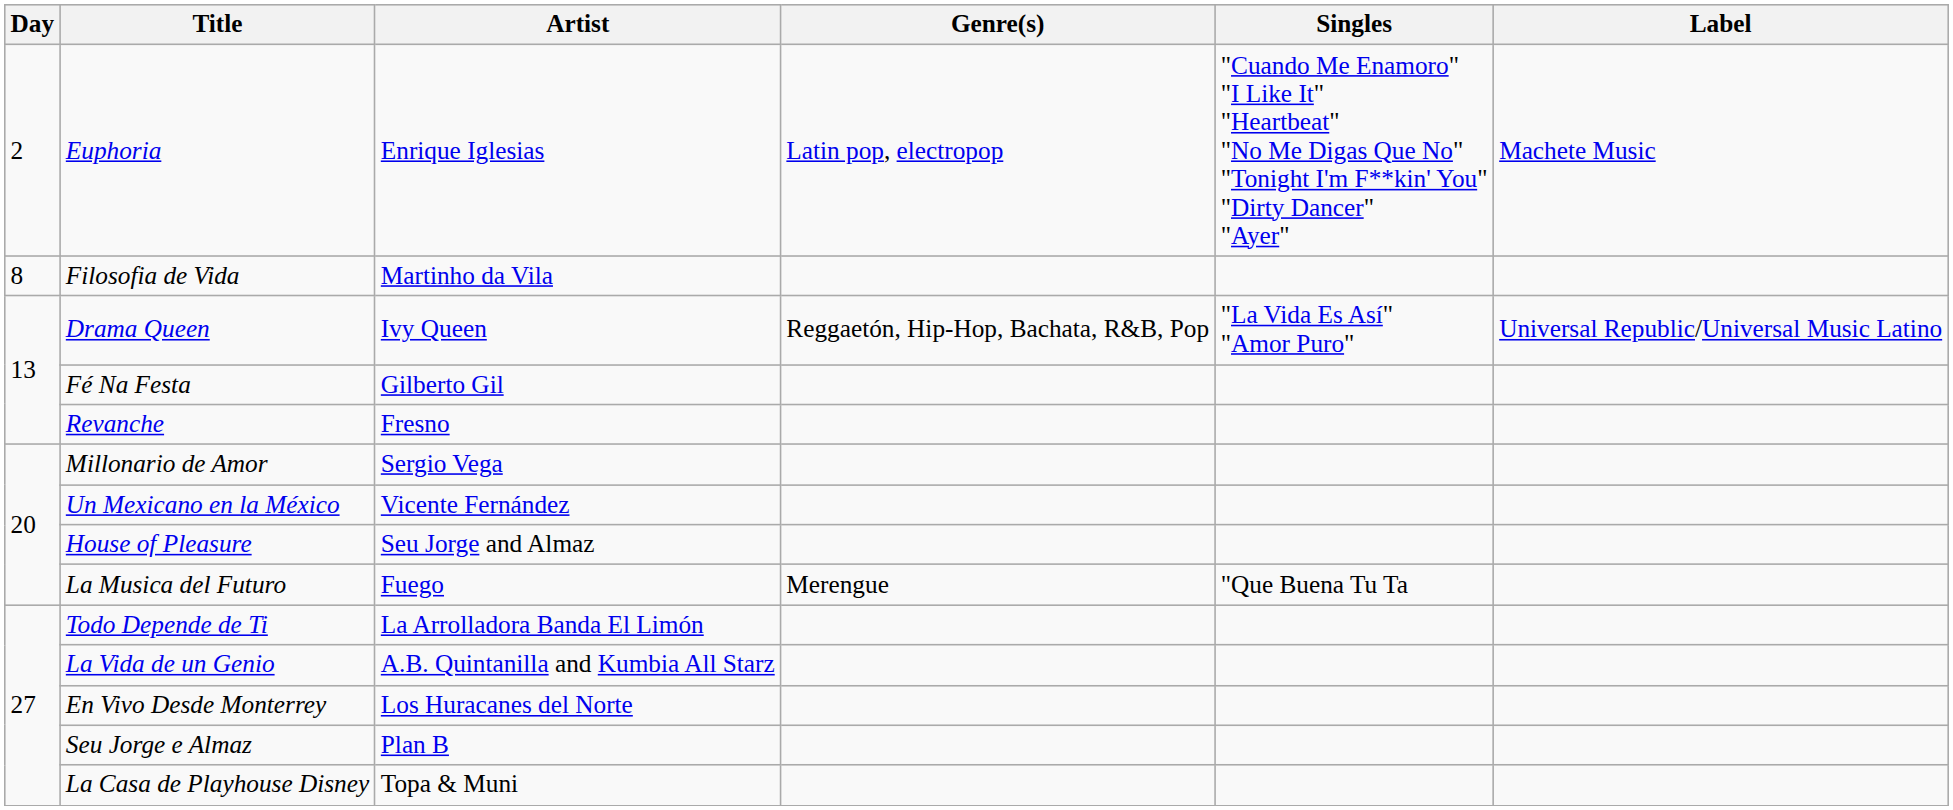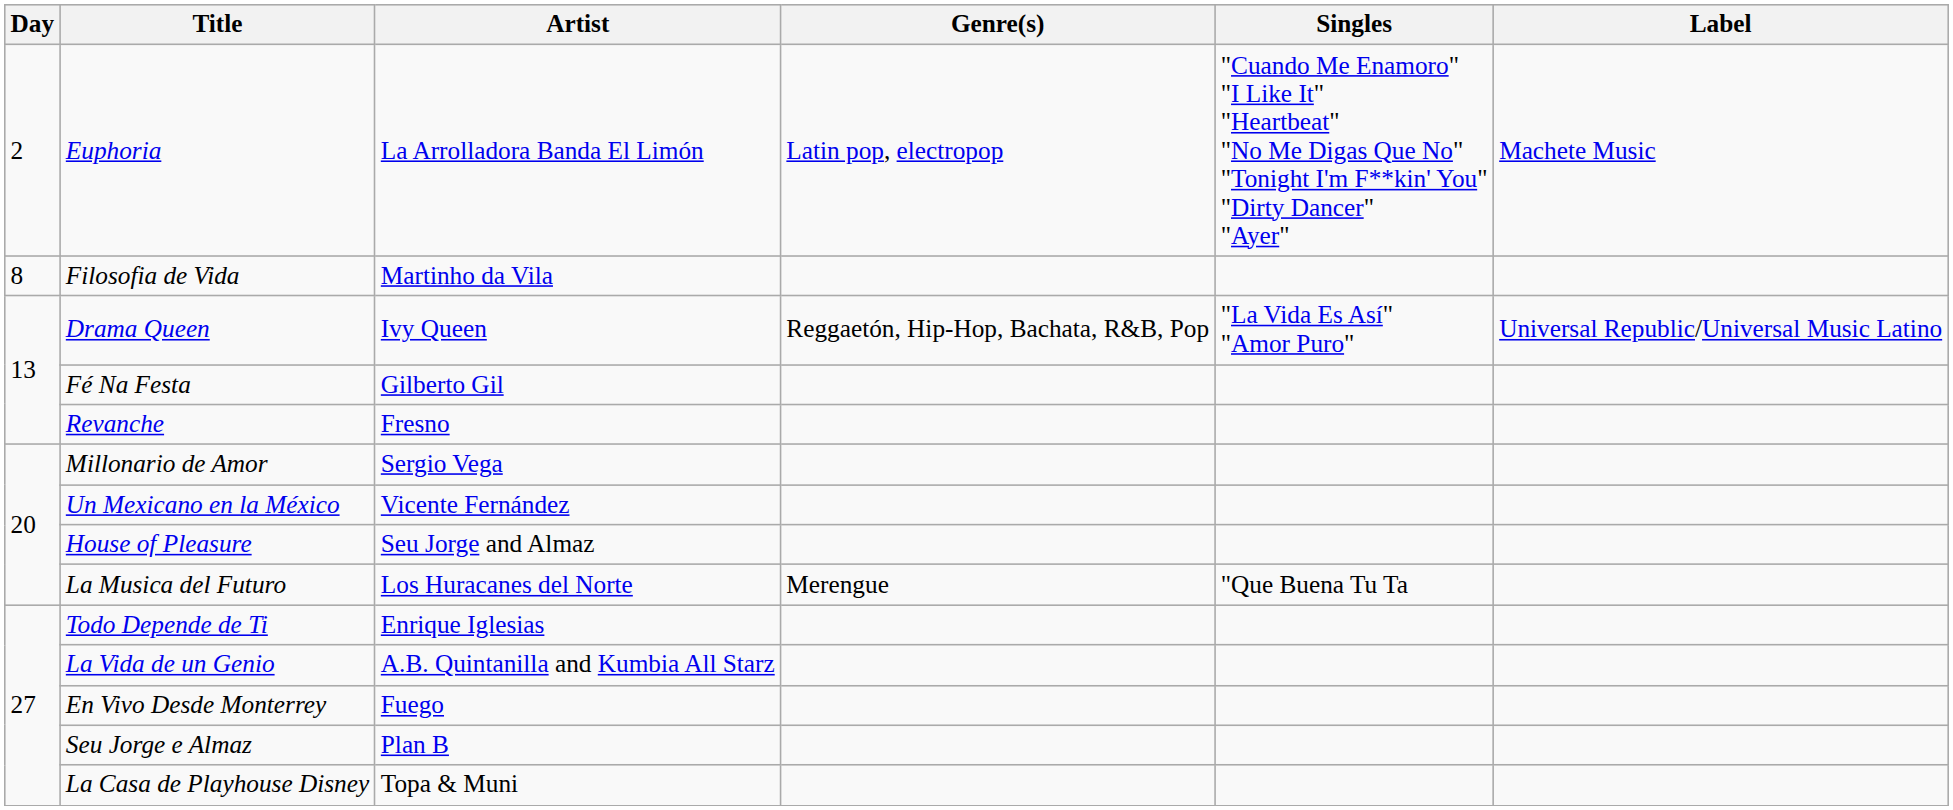 <table class="wikitable sortable" style="text-align: left;">
 <tr>
 <th>Day</th>
 <th>Title</th>
 <th>Artist</th>
 <th>Genre(s)</th>
 <th>Singles</th>
 <th>Label</th>
 </tr>
 <tr>
 <td>2</td>
 <td><em><a href='#'>Euphoria</a></em></td>
-<td><a href='#'>Enrique Iglesias</a></td>
+<td><a href='#'>La Arrolladora Banda El Limón</a></td>
 <td><a href='#'>Latin pop</a>, <a href='#'>electropop</a></td>
 <td>"<a href='#'>Cuando Me Enamoro</a>"<br>"<a href='#'>I Like It</a>"<br>"<a href='#'>Heartbeat</a>"<br>"<a href='#'>No Me Digas Que No</a>"<br>"<a href='#'>Tonight I'm F**kin' You</a>"<br>"<a href='#'>Dirty Dancer</a>"<br>"<a href='#'>Ayer</a>"</td>
 <td><a href='#'>Machete Music</a></td>
 </tr>
 <tr>
 <td>8</td>
 <td><em>Filosofia de Vida</em></td>
 <td><a href='#'>Martinho da Vila</a></td>
 <td></td>
 <td></td>
 <td></td>
 </tr>
 <tr>
 <td rowspan="3">13</td>
 <td><em><a href='#'>Drama Queen</a></em></td>
 <td><a href='#'>Ivy Queen</a></td>
 <td>Reggaetón, Hip-Hop, Bachata, R&B, Pop</td>
 <td>"<a href='#'>La Vida Es Así</a>"<br>"<a href='#'>Amor Puro</a>"</td>
 <td><a href='#'>Universal Republic</a>/<a href='#'>Universal Music Latino</a></td>
 </tr>
 <tr>
 <td><em>Fé Na Festa</em></td>
 <td><a href='#'>Gilberto Gil</a></td>
 <td></td>
 <td></td>
 <td></td>
 </tr>
 <tr>
 <td><em><a href='#'>Revanche</a></em></td>
 <td><a href='#'>Fresno</a></td>
 <td></td>
 <td></td>
 <td></td>
 </tr>
 <tr>
 <td rowspan="4">20</td>
 <td><em>Millonario de Amor</em></td>
 <td><a href='#'>Sergio Vega</a></td>
 <td></td>
 <td></td>
 <td></td>
 </tr>
 <tr>
 <td><em><a href='#'>Un Mexicano en la México</a></em></td>
 <td><a href='#'>Vicente Fernández</a></td>
 <td></td>
 <td></td>
 <td></td>
 </tr>
 <tr>
 <td><em><a href='#'>House of Pleasure</a></em></td>
 <td><a href='#'>Seu Jorge</a> and Almaz</td>
 <td></td>
 <td></td>
 <td></td>
 </tr>
 <tr>
 <td><em>La Musica del Futuro</em></td>
-<td><a href='#'>Fuego</a></td>
+<td><a href='#'>Los Huracanes del Norte</a></td>
 <td>Merengue</td>
 <td>"Que Buena Tu Ta</td>
 <td></td>
 </tr>
 <tr>
 <td rowspan="5">27</td>
 <td><em><a href='#'>Todo Depende de Ti</a></em></td>
-<td><a href='#'>La Arrolladora Banda El Limón</a></td>
+<td><a href='#'>Enrique Iglesias</a></td>
 <td></td>
 <td></td>
 <td></td>
 </tr>
 <tr>
 <td><em><a href='#'>La Vida de un Genio</a></em></td>
 <td><a href='#'>A.B. Quintanilla</a> and <a href='#'>Kumbia All Starz</a></td>
 <td></td>
 <td></td>
 <td></td>
 </tr>
 <tr>
 <td><em>En Vivo Desde Monterrey</em></td>
-<td><a href='#'>Los Huracanes del Norte</a></td>
+<td><a href='#'>Fuego</a></td>
 <td></td>
 <td></td>
 <td></td>
 </tr>
 <tr>
 <td><em>Seu Jorge e Almaz</em></td>
 <td><a href='#'>Plan B</a></td>
 <td></td>
 <td></td>
 <td></td>
 </tr>
 <tr>
 <td><em>La Casa de Playhouse Disney</em></td>
 <td>Topa & Muni</td>
 <td></td>
 <td></td>
 <td></td>
 </tr>
 <tr>
 </tr>
 </table>
